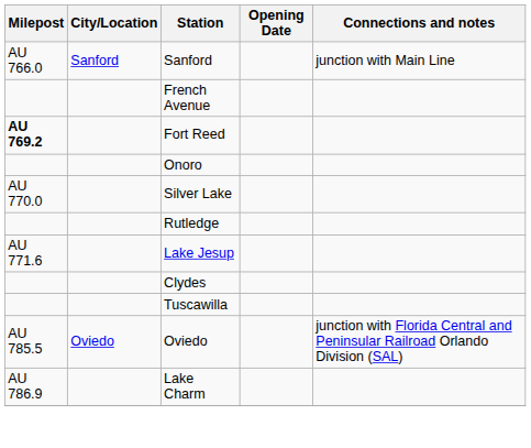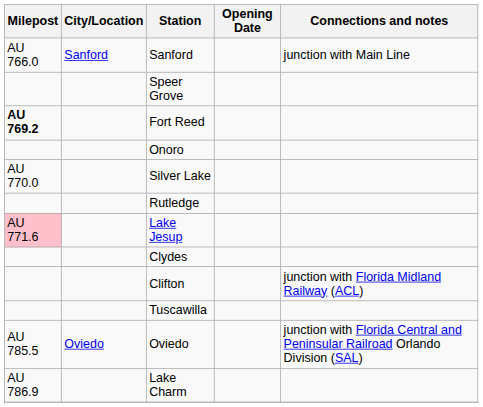 <table class="wikitable">
 <tr>
 <th>Milepost</th>
 <th>City/Location</th>
 <th>Station</th>
 <th>Opening Date</th>
 <th>Connections and notes</th>
 </tr>
 <tr>
 <td>AU 766.0</td>
 <td><a href='#'>Sanford</a></td>
 <td>Sanford</td>
 <td></td>
 <td>junction with Main Line</td>
 </tr>
 <tr>
 <td></td>
 <td></td>
-<td>French Avenue</td>
+<td>Speer Grove</td>
 <td></td>
 <td></td>
 </tr>
 <tr>
 <td><strong>AU 769.2</strong></td>
 <td></td>
 <td>Fort Reed</td>
 <td></td>
 <td></td>
 </tr>
 <tr>
 <td></td>
 <td></td>
 <td>Onoro</td>
 <td></td>
 <td></td>
 </tr>
 <tr>
 <td>AU 770.0</td>
 <td></td>
 <td>Silver Lake</td>
 <td></td>
 <td></td>
 </tr>
 <tr>
 <td></td>
 <td></td>
 <td>Rutledge</td>
 <td></td>
 <td></td>
 </tr>
 <tr>
-<td>AU 771.6</td>
+<td style="background: pink;">AU 771.6</td>
 <td></td>
 <td><a href='#'>Lake Jesup</a></td>
 <td></td>
 <td></td>
 </tr>
 <tr>
 <td></td>
 <td></td>
 <td>Clydes</td>
 <td></td>
 <td></td>
+</tr>
+<tr>
+<td></td>
+<td></td>
+<td>Clifton</td>
+<td></td>
+<td>junction with <a href='#'>Florida Midland Railway</a> (<a href='#'>ACL</a>)</td>
 </tr>
 <tr>
 <td></td>
 <td></td>
 <td>Tuscawilla</td>
 <td></td>
 <td></td>
 </tr>
 <tr>
 <td>AU 785.5</td>
 <td><a href='#'>Oviedo</a></td>
 <td>Oviedo</td>
 <td></td>
 <td>junction with <a href='#'>Florida Central and Peninsular Railroad</a> Orlando Division (<a href='#'>SAL</a>)</td>
 </tr>
 <tr>
 <td>AU 786.9</td>
 <td></td>
 <td>Lake Charm</td>
 <td></td>
 <td></td>
 </tr>
 <tr>
 </tr>
 </table>
